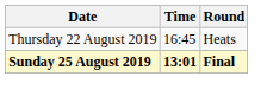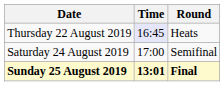 <table class="wikitable">
 <tr>
 <th>Date</th>
 <th>Time</th>
 <th>Round</th>
 </tr>
 <tr>
 <td>Thursday 22 August 2019</td>
-<td>16:45</td>
+<td style="background: lavender;">16:45</td>
 <td>Heats</td>
+</tr>
+<tr>
+<td>Saturday 24 August 2019</td>
+<td>17:00</td>
+<td>Semifinal</td>
 </tr>
 <tr>
 <td style=background:lemonchiffon><strong>Sunday 25 August 2019</strong></td>
 <td style=background:lemonchiffon><strong>13:01</strong></td>
 <td style=background:lemonchiffon><strong>Final</strong></td>
 </tr>
 </table>
